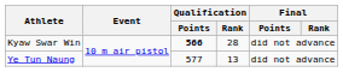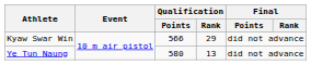 <table class=wikitable style=font-size:90%;text-align:center>
 <tr>
 <th rowspan="2">Athlete</th>
 <th rowspan="2">Event</th>
 <th colspan=2>Qualification</th>
 <th colspan=2>Final</th>
 </tr>
 <tr style="font-size:95%">
 <th>Points</th>
 <th>Rank</th>
 <th>Points</th>
 <th>Rank</th>
 </tr>
 <tr>
 <td align=left>Kyaw Swar Win</td>
 <td align=left rowspan=2><a href='#'>10 m air pistol</a></td>
-<td><strong>566</strong></td>
-<td>28</td>
+<td>566</td>
+<td>29</td>
 <td colspan=2>did not advance</td>
 </tr>
 <tr>
 <td align=left><a href='#'>Ye Tun Naung</a></td>
-<td>577</td>
+<td>580</td>
 <td>13</td>
 <td colspan=2>did not advance</td>
 </tr>
 </table>
